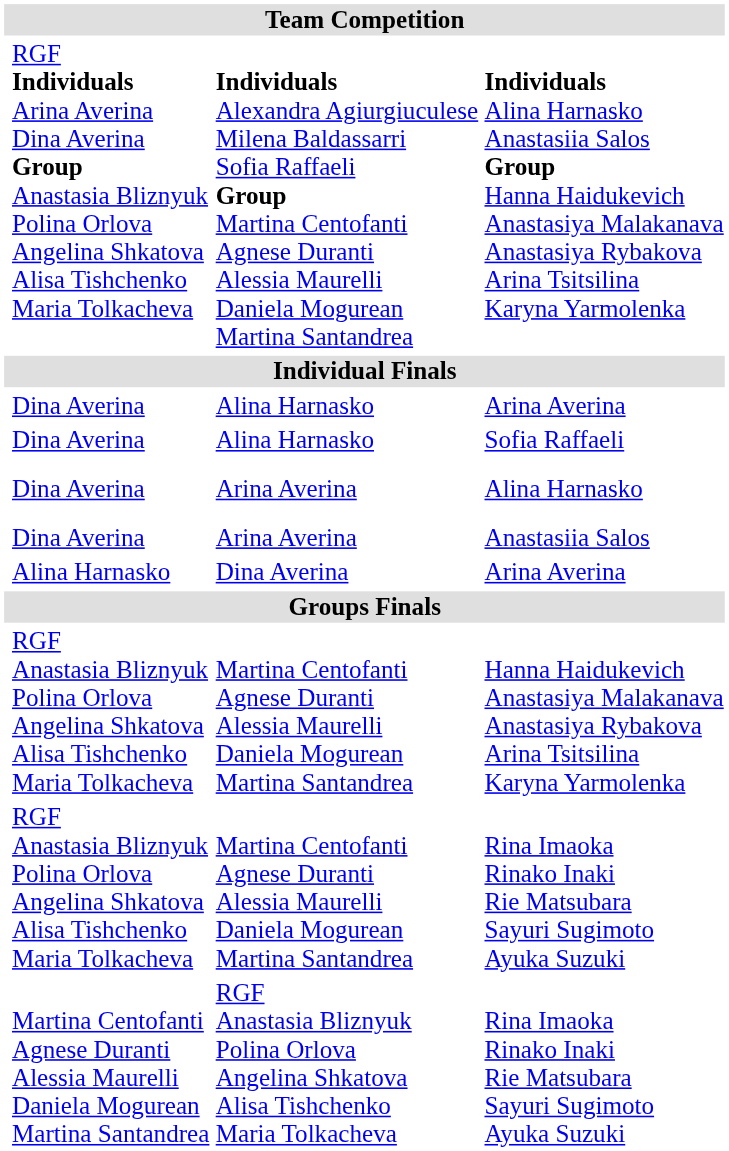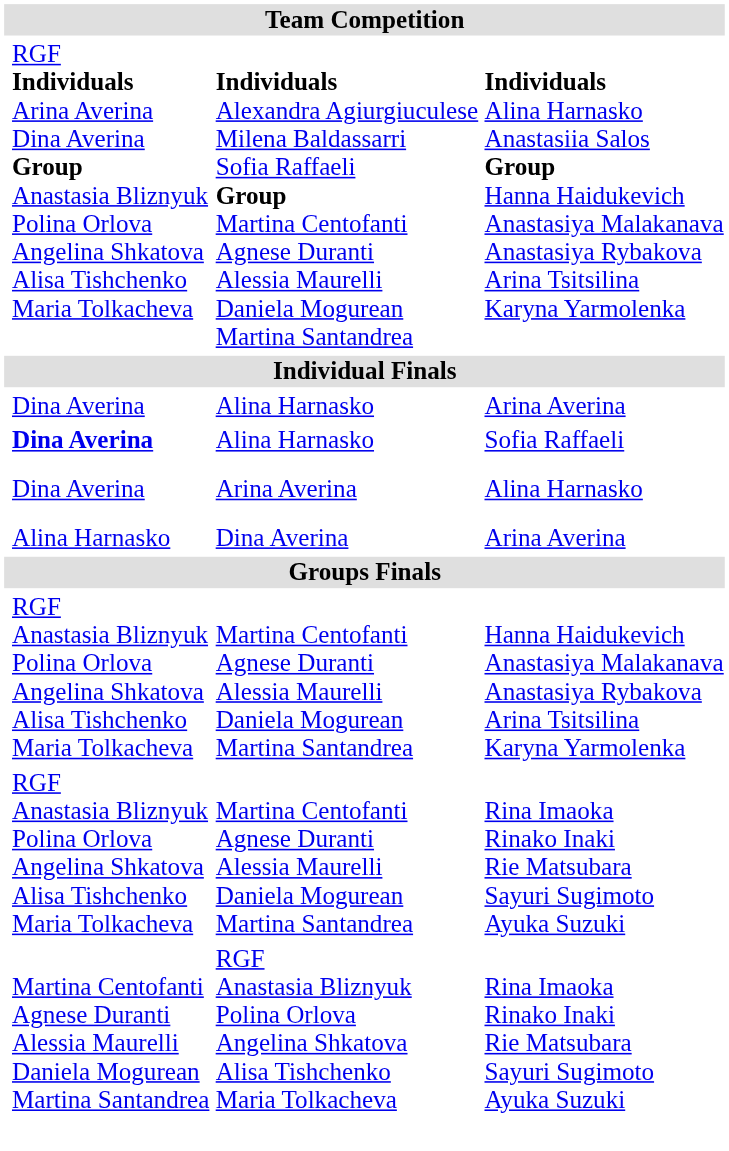 <table>
 <tr bgcolor="#DFDFDF">
 <td colspan="4" align="center"><strong>Team Competition</strong></td>
 </tr>
 <tr>
 <th scope=row style="text-align:left"><br></th>
 <td valign="top"><a href='#'>RGF</a> <br><strong>Individuals</strong><br><a href='#'>Arina Averina</a><br><a href='#'>Dina Averina</a><br><strong>Group</strong><br><a href='#'>Anastasia Bliznyuk</a><br><a href='#'>Polina Orlova</a><br><a href='#'>Angelina Shkatova</a><br><a href='#'>Alisa Tishchenko</a><br><a href='#'>Maria Tolkacheva</a></td>
 <td> <br><strong>Individuals</strong><br><a href='#'>Alexandra Agiurgiuculese</a><br><a href='#'>Milena Baldassarri</a><br><a href='#'>Sofia Raffaeli</a><br><strong>Group</strong><br><a href='#'>Martina Centofanti</a><br><a href='#'>Agnese Duranti</a><br><a href='#'>Alessia Maurelli</a><br><a href='#'>Daniela Mogurean</a><br><a href='#'>Martina Santandrea</a></td>
 <td valign="top"> <br><strong>Individuals</strong><br><a href='#'>Alina Harnasko</a><br><a href='#'>Anastasiia Salos</a><br><strong>Group</strong><br><a href='#'>Hanna Haidukevich</a><br><a href='#'>Anastasiya Malakanava</a><br><a href='#'>Anastasiya Rybakova</a><br><a href='#'>Arina Tsitsilina</a><br><a href='#'>Karyna Yarmolenka</a></td>
 </tr>
 <tr bgcolor="#DFDFDF">
 <td colspan="4" align="center"><strong>Individual Finals</strong></td>
 </tr>
 <tr>
 <th scope=row style="text-align:left"><br></th>
 <td><a href='#'>Dina Averina</a></td>
 <td> <a href='#'>Alina Harnasko</a></td>
 <td><a href='#'>Arina Averina</a></td>
 </tr>
 <tr>
 <th scope=row style="text-align:left"><br></th>
-<td><a href='#'>Dina Averina</a></td>
+<td><strong><a href='#'>Dina Averina</a></strong></td>
 <td> <a href='#'>Alina Harnasko</a></td>
 <td> <a href='#'>Sofia Raffaeli</a></td>
 </tr>
 <tr>
 <th scope=row style="text-align:left"><br><br></th>
 <td><a href='#'>Dina Averina</a></td>
 <td><a href='#'>Arina Averina</a></td>
 <td> <a href='#'>Alina Harnasko</a></td>
-</tr>
-<tr>
-<th scope=row style="text-align:left"><br></th>
-<td><a href='#'>Dina Averina</a></td>
-<td><a href='#'>Arina Averina</a></td>
-<td> <a href='#'>Anastasiia Salos</a></td>
 </tr>
 <tr>
 <th scope=row style="text-align:left"><br></th>
 <td> <a href='#'>Alina Harnasko</a></td>
 <td><a href='#'>Dina Averina</a></td>
 <td><a href='#'>Arina Averina</a></td>
 </tr>
 <tr bgcolor="#DFDFDF">
 <td colspan="4" align="center"><strong>Groups Finals</strong></td>
 </tr>
 <tr>
 <th scope=row style="text-align:left"><br></th>
 <td><a href='#'>RGF</a> <br><a href='#'>Anastasia Bliznyuk</a><br><a href='#'>Polina Orlova</a><br><a href='#'>Angelina Shkatova</a><br><a href='#'>Alisa Tishchenko</a><br><a href='#'>Maria Tolkacheva</a></td>
 <td> <br><a href='#'>Martina Centofanti</a><br><a href='#'>Agnese Duranti</a><br><a href='#'>Alessia Maurelli</a><br><a href='#'>Daniela Mogurean</a><br><a href='#'>Martina Santandrea</a></td>
 <td> <br><a href='#'>Hanna Haidukevich</a><br><a href='#'>Anastasiya Malakanava</a><br><a href='#'>Anastasiya Rybakova</a><br><a href='#'>Arina Tsitsilina</a><br><a href='#'>Karyna Yarmolenka</a></td>
 </tr>
 <tr>
 <th scope=row style="text-align:left"><br><br></th>
 <td><a href='#'>RGF</a> <br><a href='#'>Anastasia Bliznyuk</a><br><a href='#'>Polina Orlova</a><br><a href='#'>Angelina Shkatova</a><br><a href='#'>Alisa Tishchenko</a><br><a href='#'>Maria Tolkacheva</a></td>
 <td> <br><a href='#'>Martina Centofanti</a><br><a href='#'>Agnese Duranti</a><br><a href='#'>Alessia Maurelli</a><br><a href='#'>Daniela Mogurean</a><br><a href='#'>Martina Santandrea</a></td>
 <td> <br><a href='#'>Rina Imaoka</a><br><a href='#'>Rinako Inaki</a><br><a href='#'>Rie Matsubara</a><br><a href='#'>Sayuri Sugimoto</a><br><a href='#'>Ayuka Suzuki</a></td>
 </tr>
 <tr>
 <th scope=row style="text-align:left"><br><br></th>
 <td> <br><a href='#'>Martina Centofanti</a><br><a href='#'>Agnese Duranti</a><br><a href='#'>Alessia Maurelli</a><br><a href='#'>Daniela Mogurean</a><br><a href='#'>Martina Santandrea</a></td>
 <td><a href='#'>RGF</a> <br><a href='#'>Anastasia Bliznyuk</a><br><a href='#'>Polina Orlova</a><br><a href='#'>Angelina Shkatova</a><br><a href='#'>Alisa Tishchenko</a><br><a href='#'>Maria Tolkacheva</a></td>
 <td> <br><a href='#'>Rina Imaoka</a><br><a href='#'>Rinako Inaki</a><br><a href='#'>Rie Matsubara</a><br><a href='#'>Sayuri Sugimoto</a><br><a href='#'>Ayuka Suzuki</a></td>
 </tr>
 </table>
